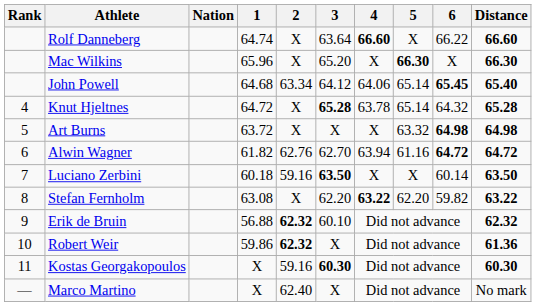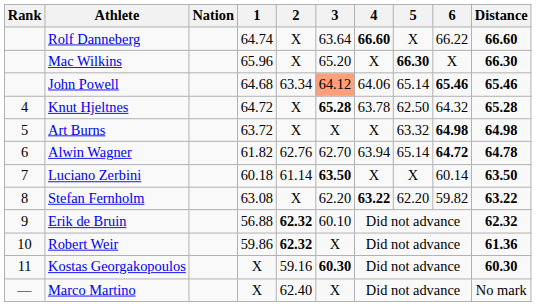 <table class="wikitable sortable" style=" text-align:center;">
 <tr>
 <th>Rank</th>
 <th>Athlete</th>
 <th>Nation</th>
 <th>1</th>
 <th>2</th>
 <th>3</th>
 <th>4</th>
 <th>5</th>
 <th>6</th>
 <th>Distance</th>
 </tr>
 <tr>
 <td></td>
 <td align=left><a href='#'>Rolf Danneberg</a></td>
 <td align=left></td>
 <td>64.74</td>
 <td data-sort-value=1.00>X</td>
 <td>63.64</td>
 <td><strong>66.60</strong></td>
 <td data-sort-value=1.00>X</td>
 <td>66.22</td>
 <td><strong>66.60</strong></td>
 </tr>
 <tr>
 <td></td>
 <td align=left><a href='#'>Mac Wilkins</a></td>
 <td align=left></td>
 <td>65.96</td>
 <td data-sort-value=1.00>X</td>
 <td>65.20</td>
 <td data-sort-value=1.00>X</td>
 <td><strong>66.30</strong></td>
 <td data-sort-value=1.00>X</td>
 <td><strong>66.30</strong></td>
 </tr>
 <tr>
 <td></td>
 <td align=left><a href='#'>John Powell</a></td>
 <td align=left></td>
 <td>64.68</td>
 <td>63.34</td>
-<td>64.12</td>
+<td style="background: lightsalmon;">64.12</td>
 <td>64.06</td>
 <td>65.14</td>
-<td><strong>65.45</strong></td>
-<td><strong>65.40</strong></td>
+<td><strong>65.46</strong></td>
+<td><strong>65.46</strong></td>
 </tr>
 <tr>
 <td>4</td>
 <td align=left><a href='#'>Knut Hjeltnes</a></td>
 <td align=left></td>
 <td>64.72</td>
 <td data-sort-value=1.00>X</td>
 <td><strong>65.28</strong></td>
 <td>63.78</td>
-<td>65.14</td>
+<td>62.50</td>
 <td>64.32</td>
 <td><strong>65.28</strong></td>
 </tr>
 <tr>
 <td>5</td>
 <td align=left><a href='#'>Art Burns</a></td>
 <td align=left></td>
 <td>63.72</td>
 <td data-sort-value=1.00>X</td>
 <td data-sort-value=1.00>X</td>
 <td data-sort-value=1.00>X</td>
 <td>63.32</td>
 <td><strong>64.98</strong></td>
 <td><strong>64.98</strong></td>
 </tr>
 <tr>
 <td>6</td>
 <td align=left><a href='#'>Alwin Wagner</a></td>
 <td align=left></td>
 <td>61.82</td>
 <td>62.76</td>
 <td>62.70</td>
 <td>63.94</td>
-<td>61.16</td>
+<td>65.14</td>
 <td><strong>64.72</strong></td>
-<td><strong>64.72</strong></td>
+<td><strong>64.78</strong></td>
 </tr>
 <tr>
 <td>7</td>
 <td align=left><a href='#'>Luciano Zerbini</a></td>
 <td align=left></td>
 <td>60.18</td>
-<td>59.16</td>
+<td>61.14</td>
 <td><strong>63.50</strong></td>
 <td data-sort-value=1.00>X</td>
 <td data-sort-value=1.00>X</td>
 <td>60.14</td>
 <td><strong>63.50</strong></td>
 </tr>
 <tr>
 <td>8</td>
 <td align=left><a href='#'>Stefan Fernholm</a></td>
 <td align=left></td>
 <td>63.08</td>
 <td data-sort-value=1.00>X</td>
 <td>62.20</td>
 <td><strong>63.22</strong></td>
 <td>62.20</td>
 <td>59.82</td>
 <td><strong>63.22</strong></td>
 </tr>
 <tr>
 <td>9</td>
 <td align=left><a href='#'>Erik de Bruin</a></td>
 <td align=left></td>
 <td>56.88</td>
 <td><strong>62.32</strong></td>
 <td>60.10</td>
 <td colspan=3 data-sort-value=0.00>Did not advance</td>
 <td><strong>62.32</strong></td>
 </tr>
 <tr>
 <td>10</td>
 <td align=left><a href='#'>Robert Weir</a></td>
 <td align=left></td>
 <td>59.86</td>
 <td><strong>62.32</strong></td>
 <td data-sort-value=1.00>X</td>
 <td colspan=3 data-sort-value=0.00>Did not advance</td>
 <td><strong>61.36</strong></td>
 </tr>
 <tr>
 <td>11</td>
 <td align=left><a href='#'>Kostas Georgakopoulos</a></td>
 <td align=left></td>
 <td data-sort-value=1.00>X</td>
 <td>59.16</td>
 <td><strong>60.30</strong></td>
 <td colspan=3 data-sort-value=0.00>Did not advance</td>
 <td><strong>60.30</strong></td>
 </tr>
 <tr>
 <td data-sort-value=12>—</td>
 <td align=left><a href='#'>Marco Martino</a></td>
 <td align=left></td>
 <td data-sort-value=1.00>X</td>
 <td>62.40</td>
 <td data-sort-value=1.00>X</td>
 <td colspan=3 data-sort-value=0.00>Did not advance</td>
 <td data-sort-value=1.00>No mark</td>
 </tr>
 </table>
